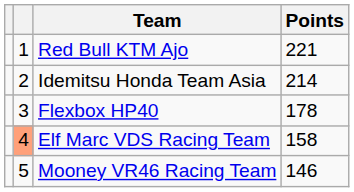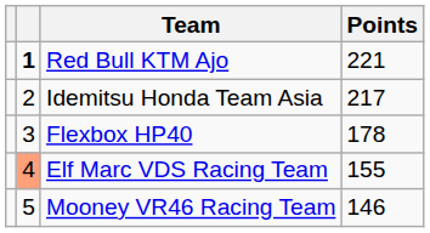 <table class="wikitable" style="font-size: 85%;">
 <tr>
 <th></th>
 <th></th>
 <th>Team</th>
 <th>Points</th>
 </tr>
 <tr>
 <td></td>
-<td align=center>1</td>
+<td align=center><strong>1</strong></td>
 <td> <a href='#'>Red Bull KTM Ajo</a></td>
 <td align=left>221</td>
 </tr>
 <tr>
 <td></td>
 <td align=center>2</td>
 <td> Idemitsu Honda Team Asia</td>
-<td align=left>214</td>
+<td align=left>217</td>
 </tr>
 <tr>
 <td></td>
 <td align=center>3</td>
 <td> <a href='#'>Flexbox HP40</a></td>
 <td align=left>178</td>
 </tr>
 <tr>
 <td></td>
 <td align=center style="background: lightsalmon;">4</td>
 <td> <a href='#'>Elf Marc VDS Racing Team</a></td>
-<td align=left>158</td>
+<td align=left>155</td>
 </tr>
 <tr>
 <td></td>
 <td align=center>5</td>
 <td> <a href='#'>Mooney VR46 Racing Team</a></td>
 <td align=left>146</td>
 </tr>
 </table>
